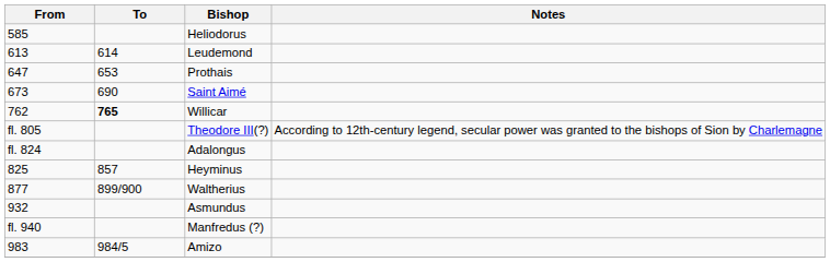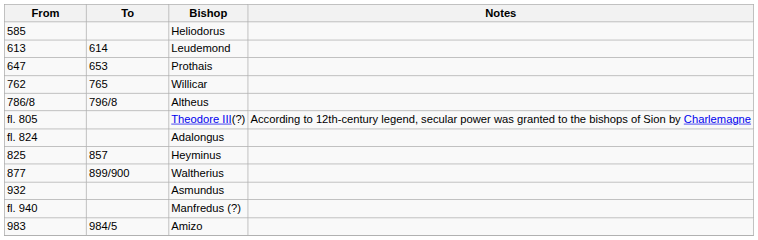 <table class=wikitable>
 <tr>
 <th width=110px>From</th>
 <th width=110px>To</th>
 <th>Bishop</th>
 <th>Notes</th>
 </tr>
 <tr>
 <td>585</td>
 <td></td>
 <td>Heliodorus</td>
 <td></td>
 </tr>
 <tr>
 <td>613</td>
 <td>614</td>
 <td>Leudemond</td>
 <td></td>
 </tr>
 <tr>
 <td>647</td>
 <td>653</td>
 <td>Prothais</td>
 <td></td>
 </tr>
 <tr>
-<td>673</td>
-<td>690</td>
-<td><a href='#'>Saint Aimé</a></td>
+<td>762</td>
+<td>765</td>
+<td>Willicar</td>
 <td></td>
 </tr>
 <tr>
-<td>762</td>
-<td><strong>765</strong></td>
-<td>Willicar</td>
+<td>786/8</td>
+<td>796/8</td>
+<td>Altheus</td>
 <td></td>
 </tr>
 <tr>
 <td>fl. 805</td>
 <td></td>
 <td><a href='#'>Theodore III</a>(?)</td>
 <td>According to 12th-century legend, secular power was granted to the bishops of Sion by <a href='#'>Charlemagne</a></td>
 </tr>
 <tr>
 <td>fl. 824</td>
 <td></td>
 <td>Adalongus</td>
 <td></td>
 </tr>
 <tr>
 <td>825</td>
 <td>857</td>
 <td>Heyminus</td>
 <td></td>
 </tr>
 <tr>
 <td>877</td>
 <td>899/900</td>
 <td>Waltherius</td>
 <td></td>
 </tr>
 <tr>
 <td>932</td>
 <td></td>
 <td>Asmundus</td>
 <td></td>
 </tr>
 <tr>
 <td>fl. 940</td>
 <td></td>
 <td>Manfredus (?)</td>
 <td></td>
 </tr>
 <tr>
 <td>983</td>
 <td>984/5</td>
 <td>Amizo</td>
 <td></td>
 </tr>
 <tr>
 </tr>
 </table>
